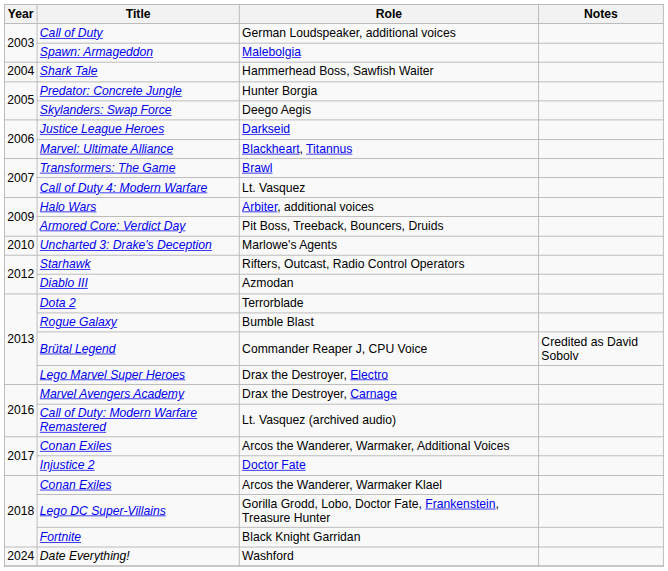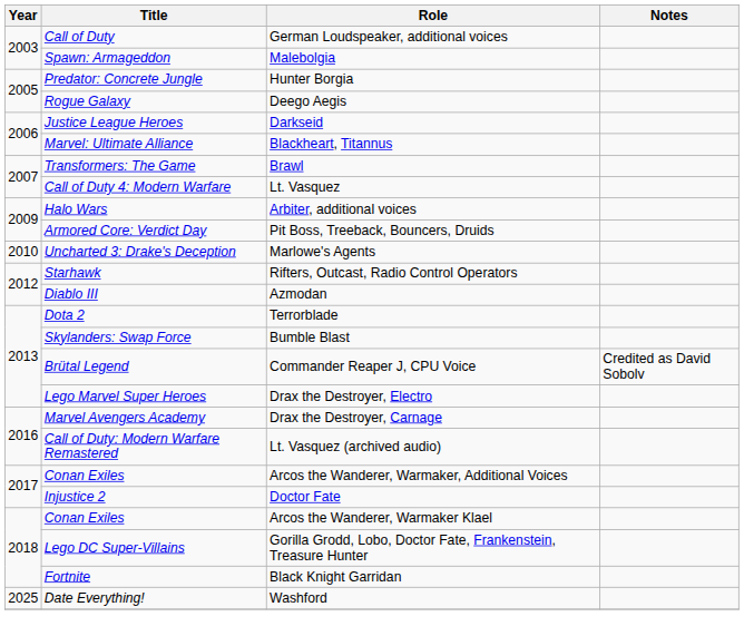 <table class="wikitable sortable">
 <tr>
 <th>Year</th>
 <th>Title</th>
 <th>Role</th>
 <th>Notes</th>
 </tr>
 <tr>
 <td rowspan="2">2003</td>
 <td><em><a href='#'>Call of Duty</a></em></td>
 <td>German Loudspeaker, additional voices</td>
 <td></td>
 </tr>
 <tr>
 <td><em><a href='#'>Spawn: Armageddon</a></em></td>
 <td><a href='#'>Malebolgia</a></td>
 <td></td>
 </tr>
 <tr>
-<td>2004</td>
-<td><em><a href='#'>Shark Tale</a></em></td>
-<td>Hammerhead Boss, Sawfish Waiter</td>
-<td></td>
-</tr>
-<tr>
 <td rowspan="2">2005</td>
 <td><em><a href='#'>Predator: Concrete Jungle</a></em></td>
 <td>Hunter Borgia</td>
 <td></td>
 </tr>
 <tr>
-<td><em><a href='#'>Skylanders: Swap Force</a></em></td>
+<td><em><a href='#'>Rogue Galaxy</a></em></td>
 <td>Deego Aegis</td>
 <td></td>
 </tr>
 <tr>
 <td rowspan="2">2006</td>
 <td><em><a href='#'>Justice League Heroes</a></em></td>
 <td><a href='#'>Darkseid</a></td>
 <td></td>
 </tr>
 <tr>
 <td><em><a href='#'>Marvel: Ultimate Alliance</a></em></td>
 <td><a href='#'>Blackheart</a>, <a href='#'>Titannus</a></td>
 <td></td>
 </tr>
 <tr>
 <td rowspan="2">2007</td>
 <td><em><a href='#'>Transformers: The Game</a></em></td>
 <td><a href='#'>Brawl</a></td>
 <td></td>
 </tr>
 <tr>
 <td><em><a href='#'>Call of Duty 4: Modern Warfare</a></em></td>
 <td>Lt. Vasquez</td>
 <td></td>
 </tr>
 <tr>
 <td rowspan="2">2009</td>
 <td><em><a href='#'>Halo Wars</a></em></td>
 <td><a href='#'>Arbiter</a>, additional voices</td>
 <td></td>
 </tr>
 <tr>
 <td><em><a href='#'>Armored Core: Verdict Day</a></em></td>
 <td>Pit Boss, Treeback, Bouncers, Druids</td>
 <td></td>
 </tr>
 <tr>
 <td>2010</td>
 <td><em><a href='#'>Uncharted 3: Drake's Deception</a></em></td>
 <td>Marlowe's Agents</td>
 <td></td>
 </tr>
 <tr>
 <td rowspan="2">2012</td>
 <td><em><a href='#'>Starhawk</a></em></td>
 <td>Rifters, Outcast, Radio Control Operators</td>
 <td></td>
 </tr>
 <tr>
 <td><em><a href='#'>Diablo III</a></em></td>
 <td>Azmodan</td>
 <td></td>
 </tr>
 <tr>
 <td rowspan="4">2013</td>
 <td><em><a href='#'>Dota 2</a></em></td>
 <td>Terrorblade</td>
 <td></td>
 </tr>
 <tr>
-<td><em><a href='#'>Rogue Galaxy</a></em></td>
+<td><em><a href='#'>Skylanders: Swap Force</a></em></td>
 <td>Bumble Blast</td>
 <td></td>
 </tr>
 <tr>
 <td><em><a href='#'>Brütal Legend</a></em></td>
 <td>Commander Reaper J, CPU Voice</td>
 <td>Credited as David Sobolv</td>
 </tr>
 <tr>
 <td><em><a href='#'>Lego Marvel Super Heroes</a></em></td>
 <td>Drax the Destroyer, <a href='#'>Electro</a></td>
 <td></td>
 </tr>
 <tr>
 <td rowspan="2">2016</td>
 <td><em><a href='#'>Marvel Avengers Academy</a></em></td>
 <td>Drax the Destroyer, <a href='#'>Carnage</a></td>
 <td></td>
 </tr>
 <tr>
 <td><em><a href='#'>Call of Duty: Modern Warfare Remastered</a></em></td>
 <td>Lt. Vasquez (archived audio)</td>
 <td></td>
 </tr>
 <tr>
 <td rowspan="2">2017</td>
 <td><em><a href='#'>Conan Exiles</a></em></td>
 <td>Arcos the Wanderer, Warmaker, Additional Voices</td>
 <td></td>
 </tr>
 <tr>
 <td><em><a href='#'>Injustice 2</a></em></td>
 <td><a href='#'>Doctor Fate</a></td>
 <td></td>
 </tr>
 <tr>
 <td rowspan="3">2018</td>
 <td><em><a href='#'>Conan Exiles</a></em></td>
 <td>Arcos the Wanderer, Warmaker Klael</td>
 <td></td>
 </tr>
 <tr>
 <td><em><a href='#'>Lego DC Super-Villains</a></em></td>
 <td>Gorilla Grodd, Lobo, Doctor Fate, <a href='#'>Frankenstein</a>, Treasure Hunter</td>
 <td></td>
 </tr>
 <tr>
 <td><em><a href='#'>Fortnite</a></em></td>
 <td>Black Knight Garridan</td>
 <td></td>
 </tr>
 <tr>
-<td>2024</td>
+<td>2025</td>
 <td><em>Date Everything!</em></td>
 <td>Washford</td>
 <td></td>
 </tr>
 <tr>
 </tr>
 </table>
